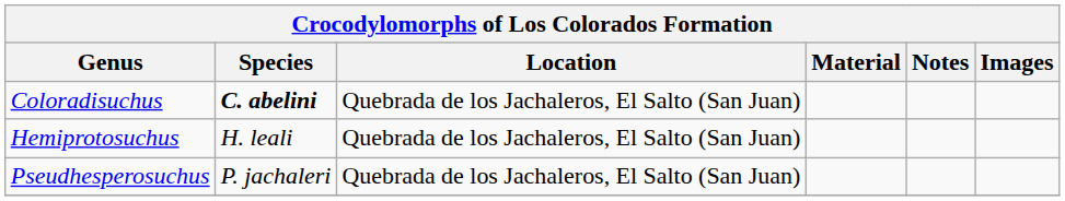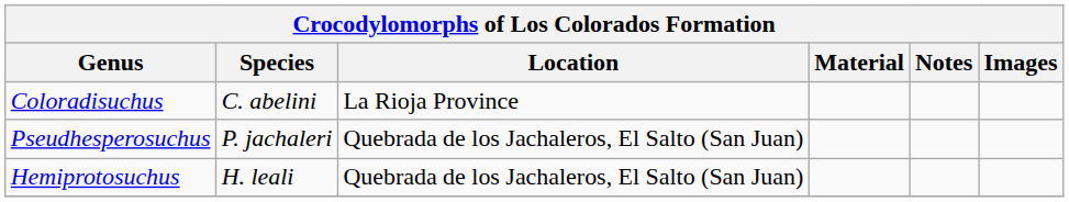 <table class="wikitable" align="center">
 <tr>
 <th colspan="6" align="center"><strong><a href='#'>Crocodylomorphs</a> of Los Colorados Formation</strong></th>
 </tr>
 <tr>
 <th>Genus</th>
 <th>Species</th>
 <th>Location</th>
 <th>Material</th>
 <th>Notes</th>
 <th>Images</th>
 </tr>
 <tr>
 <td><em><a href='#'>Coloradisuchus</a></em></td>
-<td><strong><em>C. abelini</em></strong></td>
+<td><em>C. abelini</em></td>
+<td>La Rioja Province</td>
+<td></td>
+<td align=center></td>
+<td></td>
+</tr>
+<tr>
+<td><em><a href='#'>Pseudhesperosuchus</a></em></td>
+<td><em>P. jachaleri</em></td>
 <td>Quebrada de los Jachaleros, El Salto (San Juan)</td>
 <td></td>
 <td align=center></td>
 <td></td>
 </tr>
 <tr>
 <td><em><a href='#'>Hemiprotosuchus</a></em></td>
 <td><em>H. leali</em></td>
 <td>Quebrada de los Jachaleros, El Salto (San Juan)</td>
 <td></td>
 <td align=center></td>
 <td></td>
 </tr>
 <tr>
-<td><em><a href='#'>Pseudhesperosuchus</a></em></td>
-<td><em>P. jachaleri</em></td>
-<td>Quebrada de los Jachaleros, El Salto (San Juan)</td>
-<td></td>
-<td align=center></td>
-<td></td>
-</tr>
-<tr>
 </tr>
 </table>
